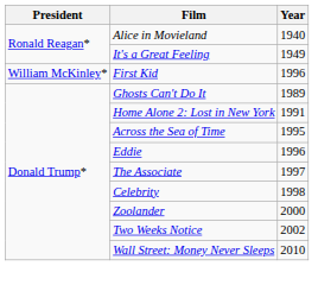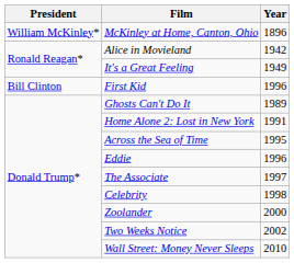 <table class="wikitable sortable">
 <tr>
 <th>President</th>
 <th>Film</th>
 <th>Year</th>
 </tr>
 <tr>
+<td><a href='#'>William McKinley</a>*</td>
+<td><em><a href='#'>McKinley at Home, Canton, Ohio</a></em></td>
+<td>1896</td>
+</tr>
+<tr>
 <td rowspan="2"><a href='#'>Ronald Reagan</a>*</td>
 <td><em>Alice in Movieland</em></td>
-<td>1940</td>
+<td>1942</td>
 </tr>
 <tr>
 <td><em><a href='#'>It's a Great Feeling</a></em></td>
 <td>1949</td>
 </tr>
 <tr>
-<td><a href='#'>William McKinley</a>*</td>
+<td><a href='#'>Bill Clinton</a></td>
 <td><em><a href='#'>First Kid</a></em></td>
 <td>1996</td>
 </tr>
 <tr>
 <td rowspan="10"><a href='#'>Donald Trump</a>*</td>
 <td><em><a href='#'>Ghosts Can't Do It</a></em></td>
 <td>1989</td>
 </tr>
 <tr>
 <td><em><a href='#'>Home Alone 2: Lost in New York</a></em></td>
 <td>1991</td>
 </tr>
 <tr>
 <td><em><a href='#'>Across the Sea of Time</a></em></td>
 <td>1995</td>
 </tr>
 <tr>
 <td><em><a href='#'>Eddie</a></em></td>
 <td>1996</td>
 </tr>
 <tr>
 <td><em><a href='#'>The Associate</a></em></td>
 <td>1997</td>
 </tr>
 <tr>
 <td><em><a href='#'>Celebrity</a></em></td>
 <td>1998</td>
 </tr>
 <tr>
 <td><em><a href='#'>Zoolander</a></em></td>
 <td>2000</td>
 </tr>
 <tr>
 <td><em><a href='#'>Two Weeks Notice</a></em></td>
 <td>2002</td>
 </tr>
 <tr>
 <td><em><a href='#'>Wall Street: Money Never Sleeps</a></em></td>
 <td>2010</td>
 </tr>
 </table>
